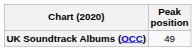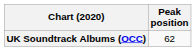 <table class="wikitable sortable plainrowheaders" style="text-align:center">
 <tr>
 <th scope="col">Chart (2020)</th>
 <th scope="col">Peak<br>position</th>
 </tr>
 <tr>
 <th scope="row">UK Soundtrack Albums (<a href='#'>OCC</a>)</th>
-<td>49</td>
+<td>62</td>
 </tr>
 </table>
